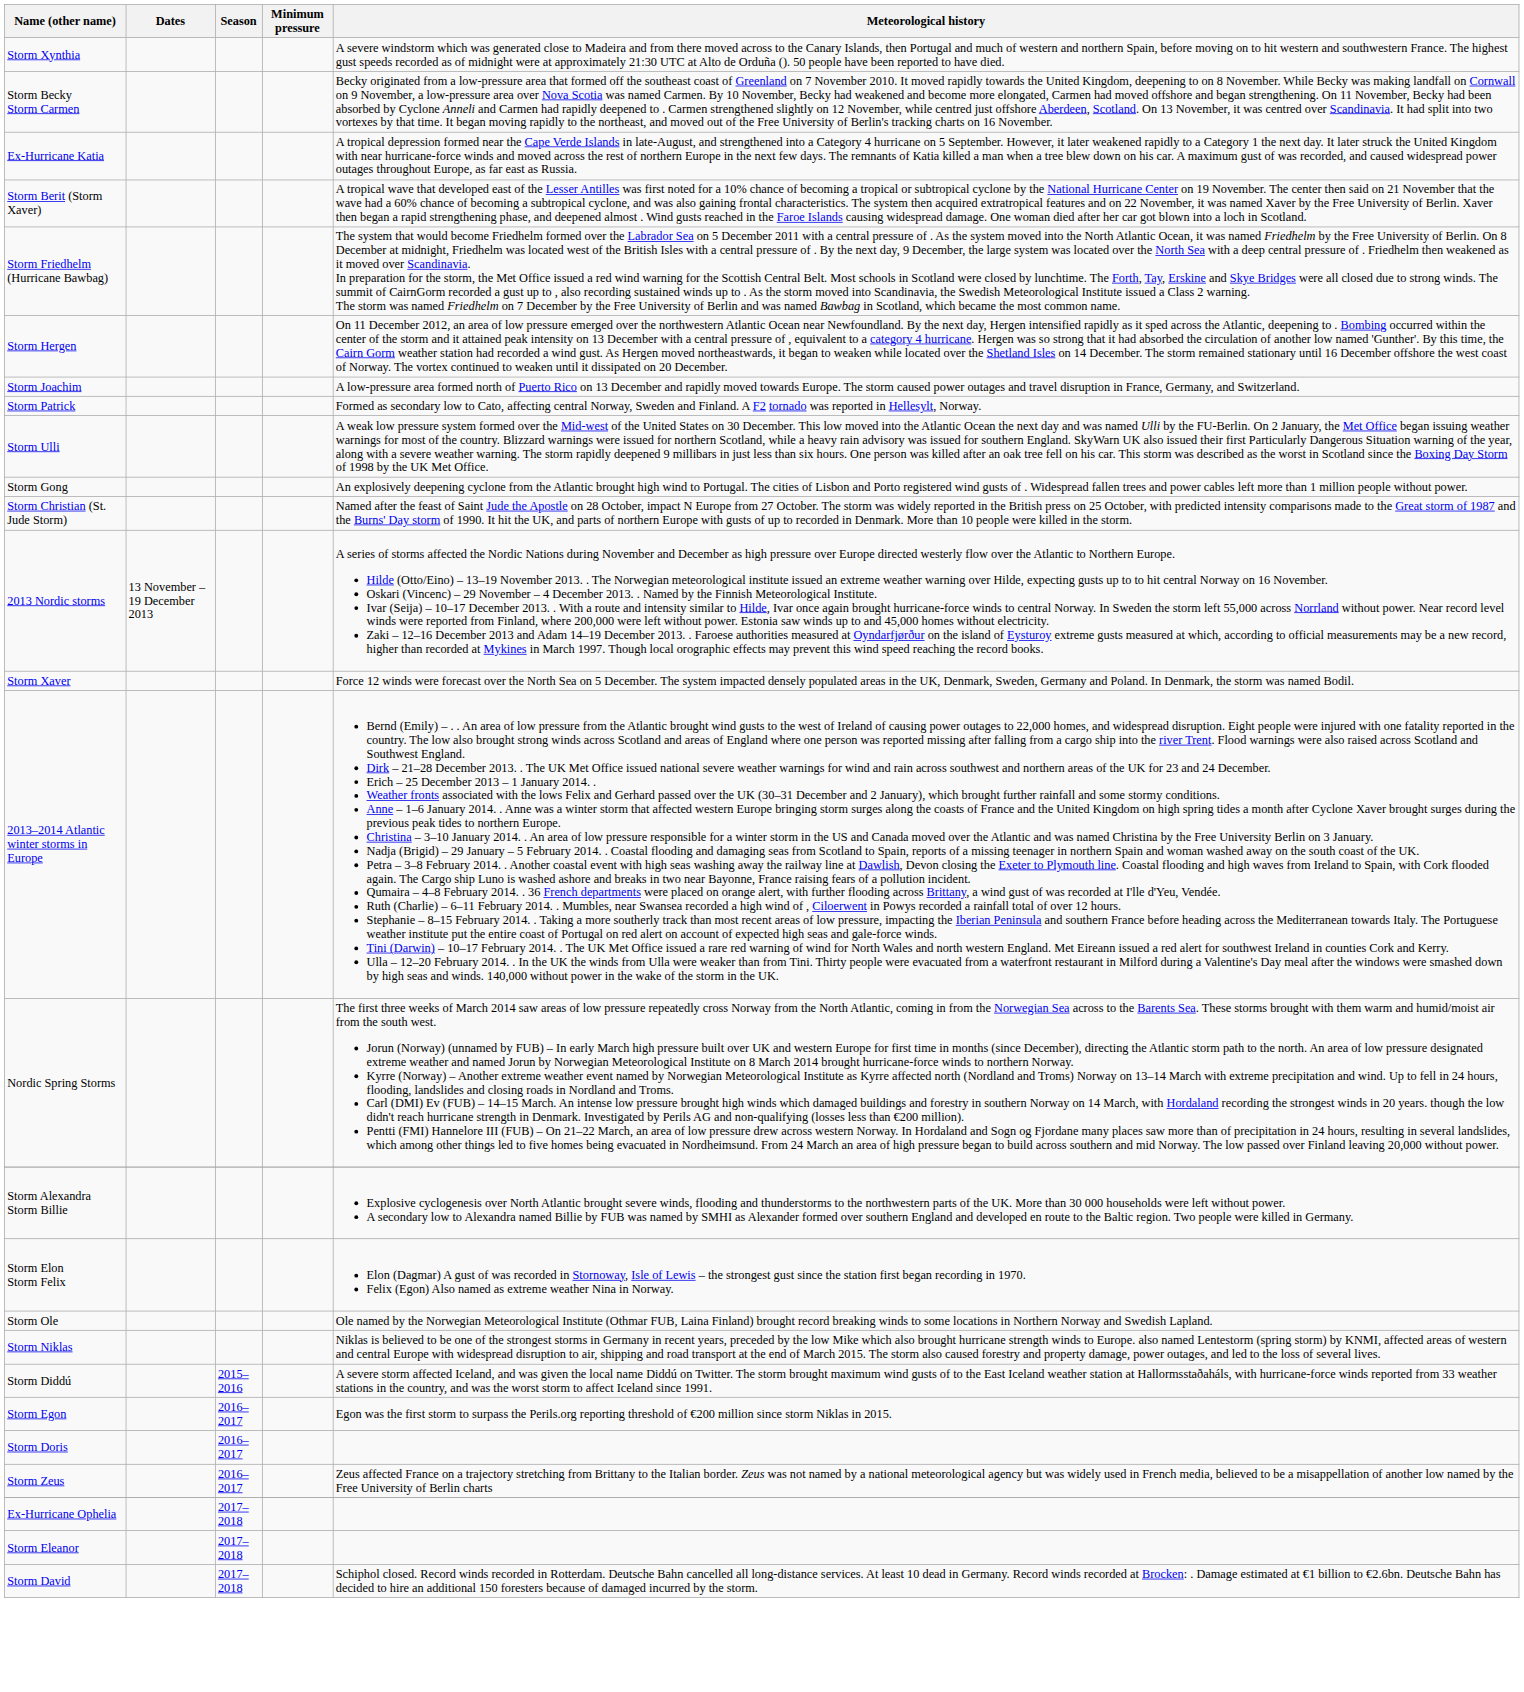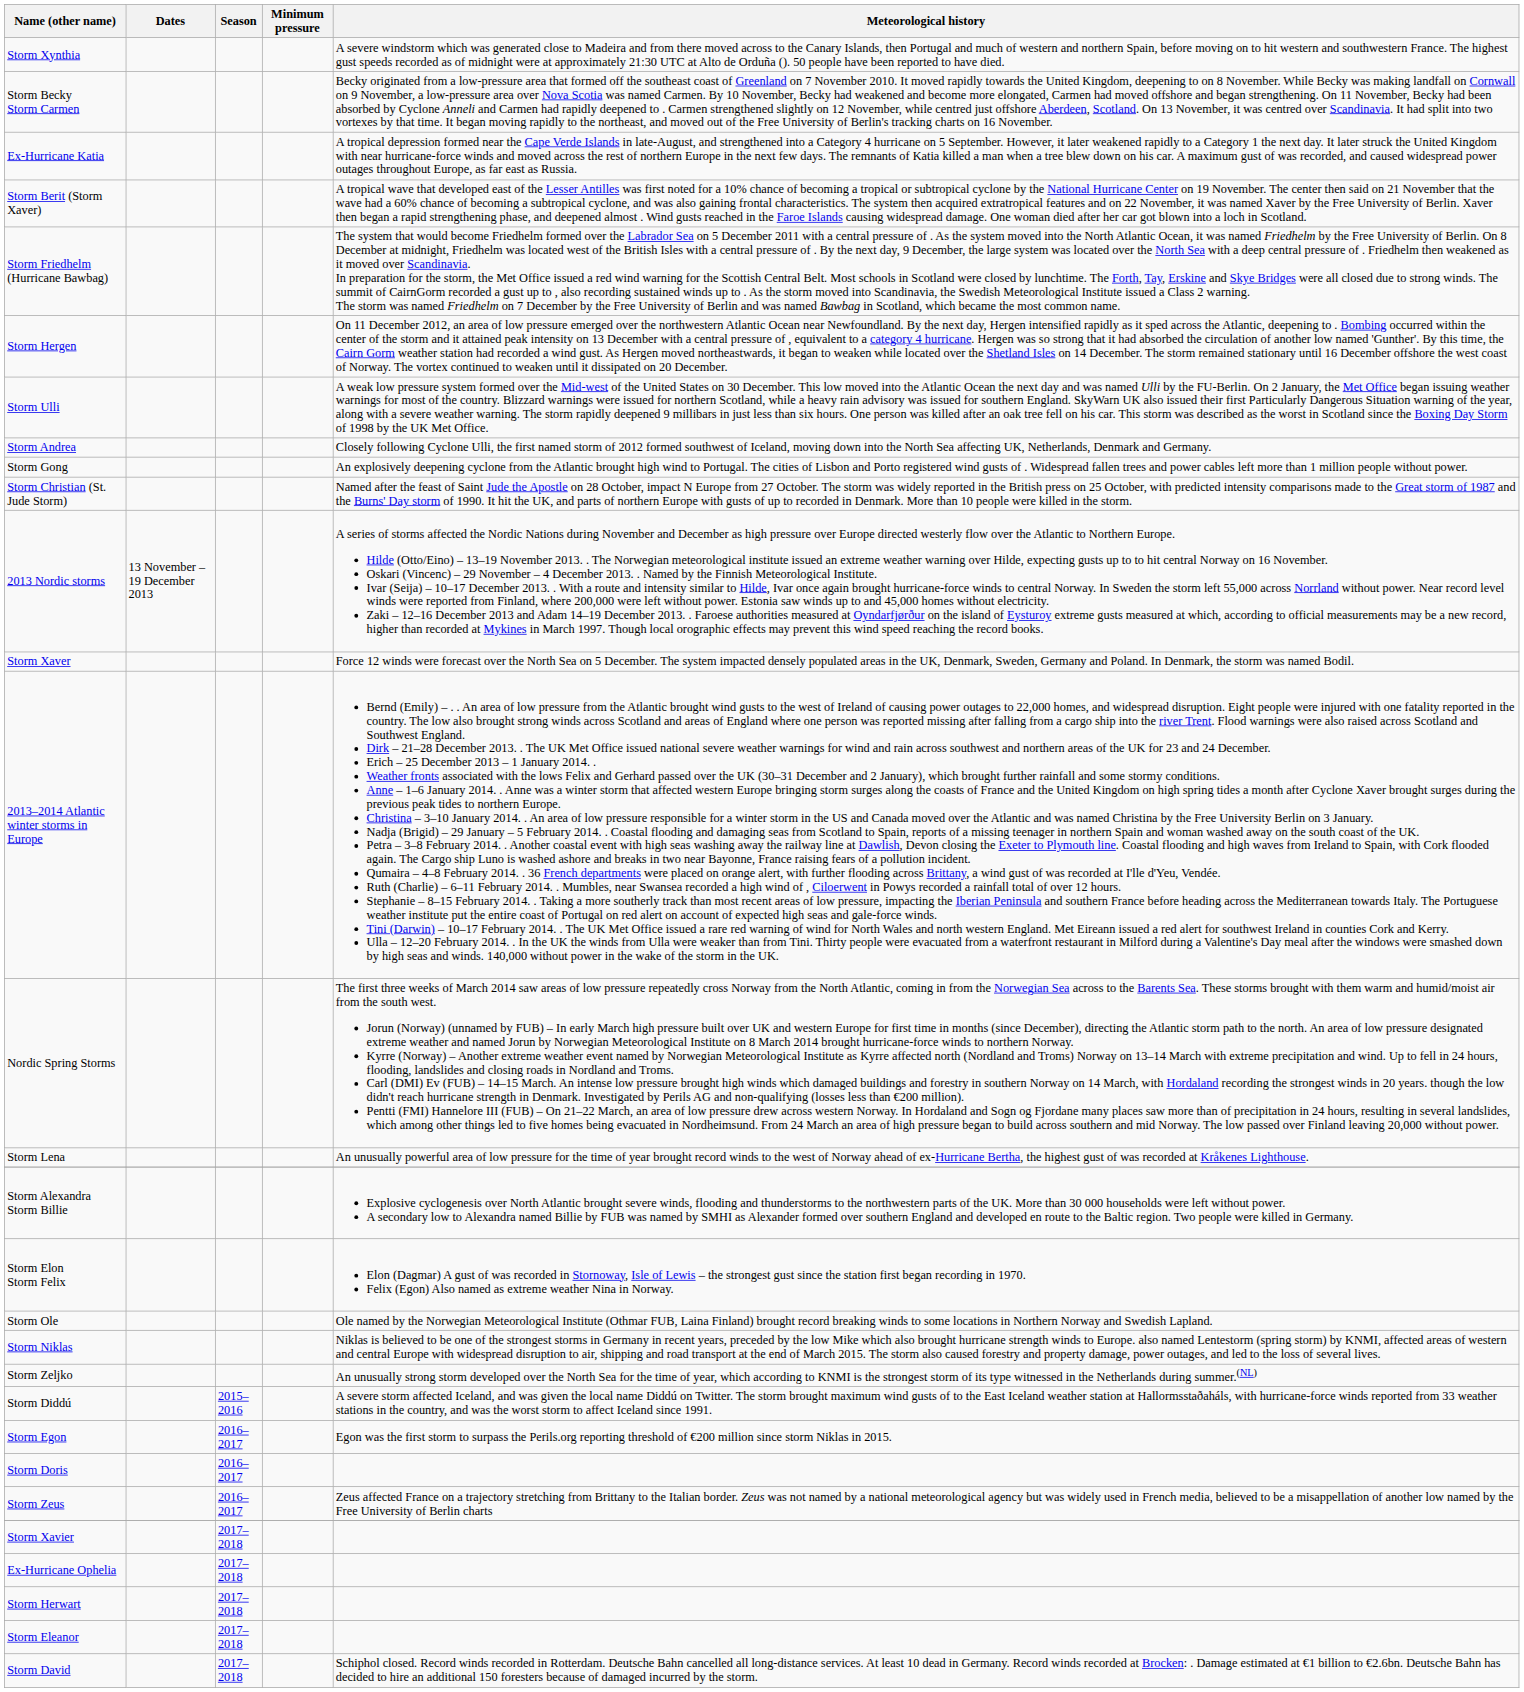 <table class="wikitable sortable">
 <tr>
 <th>Name (other name)</th>
 <th>Dates</th>
 <th>Season</th>
 <th>Minimum pressure</th>
 <th>Meteorological history</th>
 </tr>
 <tr>
 <td><a href='#'>Storm Xynthia</a></td>
 <td></td>
 <td></td>
 <td></td>
 <td>A severe windstorm which was generated close to Madeira and from there moved across to the Canary Islands, then Portugal and much of western and northern Spain, before moving on to hit western and southwestern France. The highest gust speeds recorded as of midnight were at approximately 21:30 UTC at Alto de Orduña (). 50 people have been reported to have died.</td>
 </tr>
 <tr>
 <td>Storm Becky<br><a href='#'>Storm Carmen</a></td>
 <td></td>
 <td></td>
 <td></td>
 <td>Becky originated from a low-pressure area that formed off the southeast coast of <a href='#'>Greenland</a> on 7 November 2010. It moved rapidly towards the United Kingdom, deepening to  on 8 November. While Becky was making landfall on <a href='#'>Cornwall</a> on 9 November, a low-pressure area over <a href='#'>Nova Scotia</a> was named Carmen. By 10 November, Becky had weakened and become more elongated, Carmen had moved offshore and began strengthening. On 11 November, Becky had been absorbed by Cyclone <em>Anneli</em> and Carmen had rapidly deepened to . Carmen strengthened slightly on 12 November, while centred just offshore <a href='#'>Aberdeen</a>, <a href='#'>Scotland</a>. On 13 November, it was centred over <a href='#'>Scandinavia</a>. It had split into two vortexes by that time. It began moving rapidly to the northeast, and moved out of the Free University of Berlin's tracking charts on 16 November.</td>
 </tr>
 <tr>
 <td><a href='#'>Ex-Hurricane Katia</a></td>
 <td></td>
 <td></td>
 <td></td>
 <td>A tropical depression formed near the <a href='#'>Cape Verde Islands</a> in late-August, and strengthened into a Category 4 hurricane on 5 September. However, it later weakened rapidly to a Category 1 the next day. It later struck the United Kingdom with near hurricane-force winds and moved across the rest of northern Europe in the next few days. The remnants of Katia killed a man when a tree blew down on his car. A maximum gust of  was recorded, and caused widespread power outages throughout Europe, as far east as Russia.</td>
 </tr>
 <tr>
 <td><a href='#'>Storm Berit</a> (Storm Xaver)</td>
 <td></td>
 <td></td>
 <td></td>
 <td>A tropical wave that developed east of the <a href='#'>Lesser Antilles</a> was first noted for a 10% chance of becoming a tropical or subtropical cyclone by the <a href='#'>National Hurricane Center</a> on 19 November. The center then said on 21 November that the wave had a 60% chance of becoming a subtropical cyclone, and was also gaining frontal characteristics. The system then acquired extratropical features and on 22 November, it was named Xaver by the Free University of Berlin. Xaver then began a rapid strengthening phase, and deepened almost . Wind gusts reached  in the <a href='#'>Faroe Islands</a> causing widespread damage. One woman died after her car got blown into a loch in Scotland.</td>
 </tr>
 <tr>
 <td><a href='#'>Storm Friedhelm</a> (Hurricane Bawbag)</td>
 <td></td>
 <td></td>
 <td></td>
 <td>The system that would become Friedhelm formed over the <a href='#'>Labrador Sea</a> on 5 December 2011 with a central pressure of . As the system moved into the North Atlantic Ocean, it was named <em>Friedhelm</em> by the Free University of Berlin. On 8 December at midnight, Friedhelm was located west of the British Isles with a central pressure of . By the next day, 9 December, the large system was located over the <a href='#'>North Sea</a> with a deep central pressure of . Friedhelm then weakened as it moved over <a href='#'>Scandinavia</a>.<br>In preparation for the storm, the Met Office issued a red wind warning for the Scottish Central Belt. Most schools in Scotland were closed by lunchtime. The <a href='#'>Forth</a>, <a href='#'>Tay</a>, <a href='#'>Erskine</a> and <a href='#'>Skye Bridges</a> were all closed due to strong winds.  The summit of CairnGorm recorded a gust up to , also recording sustained winds up to . As the storm moved into Scandinavia, the Swedish Meteorological Institute issued a Class 2 warning.<br>The storm was named <em>Friedhelm</em> on 7 December by the Free University of Berlin and was named <em>Bawbag</em> in Scotland, which became the most common name.</td>
 </tr>
 <tr>
 <td><a href='#'>Storm Hergen</a></td>
 <td></td>
 <td></td>
 <td></td>
 <td>On 11 December 2012, an area of low pressure emerged over the northwestern Atlantic Ocean near Newfoundland. By the next day, Hergen intensified rapidly as it sped across the Atlantic, deepening to . <a href='#'>Bombing</a> occurred within the center of the storm and it attained peak intensity on 13 December with a central pressure of , equivalent to a <a href='#'>category 4 hurricane</a>. Hergen was so strong that it had absorbed the circulation of another low named 'Gunther'. By this time, the <a href='#'>Cairn Gorm</a> weather station had recorded a  wind gust. As Hergen moved northeastwards, it began to weaken while located over the <a href='#'>Shetland Isles</a> on 14 December. The storm remained stationary until 16 December offshore the west coast of Norway. The vortex continued to weaken until it dissipated on 20 December.</td>
 </tr>
 <tr>
-<td><a href='#'>Storm Joachim</a></td>
-<td></td>
-<td></td>
-<td></td>
-<td>A low-pressure area formed north of <a href='#'>Puerto Rico</a> on 13 December and rapidly moved towards Europe. The storm caused power outages and travel disruption in France, Germany, and Switzerland.</td>
-</tr>
-<tr>
-<td><a href='#'>Storm Patrick</a></td>
-<td></td>
-<td></td>
-<td></td>
-<td>Formed as secondary low to Cato, affecting central Norway, Sweden and Finland. A <a href='#'>F2</a> <a href='#'>tornado</a> was reported in <a href='#'>Hellesylt</a>, Norway.</td>
-</tr>
-<tr>
 <td><a href='#'>Storm Ulli</a></td>
 <td></td>
 <td></td>
 <td></td>
 <td>A weak low pressure system formed over the <a href='#'>Mid-west</a> of the United States on 30 December. This low moved into the Atlantic Ocean the next day and was named <em>Ulli</em> by the FU-Berlin. On 2 January, the <a href='#'>Met Office</a> began issuing weather warnings for most of the country. Blizzard warnings were issued for northern Scotland, while a heavy rain advisory was issued for southern England. SkyWarn UK also issued their first Particularly Dangerous Situation warning of the year, along with a severe weather warning. The storm rapidly deepened 9 millibars in just less than six hours. One person was killed after an oak tree fell on his car. This storm was described as the worst in Scotland since the <a href='#'>Boxing Day Storm</a> of 1998 by the UK Met Office.</td>
+</tr>
+<tr>
+<td><a href='#'>Storm Andrea</a></td>
+<td></td>
+<td></td>
+<td></td>
+<td>Closely following Cyclone Ulli, the first named storm of 2012 formed southwest of Iceland, moving down into the North Sea affecting UK, Netherlands, Denmark and Germany.</td>
 </tr>
 <tr>
 <td>Storm Gong</td>
 <td></td>
 <td></td>
 <td></td>
 <td>An explosively deepening cyclone from the Atlantic brought high wind to Portugal. The cities of Lisbon and Porto registered wind gusts of . Widespread fallen trees and power cables left more than 1 million people without power.</td>
 </tr>
 <tr>
 <td><a href='#'>Storm Christian</a> (St. Jude Storm)</td>
 <td></td>
 <td></td>
 <td></td>
 <td>Named after the feast of Saint <a href='#'>Jude the Apostle</a> on 28 October, impact N Europe from 27 October. The storm was widely reported in the British press on 25 October, with predicted intensity comparisons made to the <a href='#'>Great storm of 1987</a> and the <a href='#'>Burns' Day storm</a> of 1990. It hit the UK, and parts of northern Europe with gusts of up to  recorded in Denmark. More than 10 people were killed in the storm.</td>
 </tr>
 <tr>
 <td><a href='#'>2013 Nordic storms</a></td>
 <td>13 November – 19 December 2013</td>
 <td></td>
 <td></td>
 <td><br>A series of storms affected the Nordic Nations during November and December as high pressure over Europe directed westerly flow over the Atlantic to Northern Europe.<ul><li><a href='#'>Hilde</a> (Otto/Eino) – 13–19 November 2013. . The Norwegian meteorological institute issued an extreme weather warning over Hilde, expecting gusts up to  to hit central Norway on 16 November.</li><li>Oskari (Vincenc) – 29 November – 4 December 2013. . Named by the Finnish Meteorological Institute.</li><li>Ivar (Seija) – 10–17 December 2013. . With a route and intensity similar to <a href='#'>Hilde</a>, Ivar once again brought hurricane-force winds to central Norway. In Sweden the storm left 55,000 across <a href='#'>Norrland</a> without power. Near record level winds were reported from Finland, where 200,000 were left without power. Estonia saw winds up to  and 45,000 homes without electricity.</li><li>Zaki – 12–16 December 2013 and Adam 14–19 December 2013. . Faroese authorities measured at <a href='#'>Oyndarfjørður</a> on the island of <a href='#'>Eysturoy</a> extreme gusts measured at  which, according to official measurements may be a new record, higher than  recorded at <a href='#'>Mykines</a> in March 1997. Though local orographic effects may prevent this wind speed reaching the record books.</li></ul></td>
 </tr>
 <tr>
 <td><a href='#'>Storm Xaver</a></td>
 <td></td>
 <td></td>
 <td></td>
 <td>Force 12 winds were forecast over the North Sea on 5 December. The system impacted densely populated areas in the UK, Denmark, Sweden, Germany and Poland. In Denmark, the storm was named Bodil.</td>
 </tr>
 <tr>
 <td><a href='#'>2013–2014 Atlantic winter storms in Europe</a></td>
 <td></td>
 <td></td>
 <td></td>
 <td><br><ul><li>Bernd (Emily) – . . An area of low pressure from the Atlantic brought wind gusts to the west of Ireland of  causing power outages to 22,000 homes, and widespread disruption. Eight people were injured with one fatality reported in the country. The low also brought strong winds across Scotland and areas of England where one person was reported missing after falling from a cargo ship into the <a href='#'>river Trent</a>. Flood warnings were also raised across Scotland and Southwest England.</li><li><a href='#'>Dirk</a> – 21–28 December 2013. . The UK Met Office issued national severe weather warnings for wind and rain across southwest and northern areas of the UK for 23 and 24 December.</li><li>Erich – 25 December 2013 – 1 January 2014. .</li><li><a href='#'>Weather fronts</a> associated with the lows Felix and Gerhard passed over the UK (30–31 December and 2 January), which brought further rainfall and some stormy conditions.</li><li><a href='#'>Anne</a> – 1–6 January 2014. . Anne was a winter storm that affected western Europe bringing storm surges along the coasts of France and the United Kingdom on high spring tides a month after Cyclone Xaver brought surges during the previous peak tides to northern Europe.</li><li><a href='#'>Christina</a> – 3–10 January 2014. . An area of low pressure responsible for a winter storm in the US and Canada moved over the Atlantic and was named Christina by the Free University Berlin on 3 January.</li><li>Nadja (Brigid) – 29 January – 5 February 2014. . Coastal flooding and damaging seas from Scotland to Spain, reports of a missing teenager in northern Spain and woman washed away on the south coast of the UK.</li><li>Petra – 3–8 February 2014. . Another coastal event with high seas washing away the railway line at <a href='#'>Dawlish</a>, Devon closing the <a href='#'>Exeter to Plymouth line</a>. Coastal flooding and high waves from Ireland to Spain, with Cork flooded again. The Cargo ship Luno is washed ashore and breaks in two near Bayonne, France raising fears of a pollution incident.</li><li>Qumaira – 4–8 February 2014. . 36 <a href='#'>French departments</a> were placed on orange alert, with further flooding across <a href='#'>Brittany</a>, a wind gust of  was recorded at I'lle d'Yeu, Vendée.</li><li>Ruth (Charlie) – 6–11 February 2014. . Mumbles, near Swansea recorded a high wind of , <a href='#'>Ciloerwent</a> in Powys recorded a rainfall total of  over 12 hours.</li><li>Stephanie – 8–15 February 2014. . Taking a more southerly track than most recent areas of low pressure, impacting the <a href='#'>Iberian Peninsula</a> and southern France before heading across the Mediterranean towards Italy. The Portuguese weather institute put the entire coast of Portugal on red alert on account of expected high seas and gale-force winds.</li><li><a href='#'>Tini (Darwin)</a> – 10–17 February 2014. . The UK Met Office issued a rare red warning of wind for North Wales and north western England. Met Eireann issued a red alert for southwest Ireland in counties Cork and Kerry.</li><li>Ulla – 12–20 February 2014. . In the UK the winds from Ulla were weaker than from Tini. Thirty people were evacuated from a waterfront restaurant in Milford during a Valentine's Day meal after the windows were smashed down by high seas and winds. 140,000 without power in the wake of the storm in the UK.</li></ul></td>
 </tr>
 <tr>
 <td>Nordic Spring Storms</td>
 <td></td>
 <td></td>
 <td></td>
 <td>The first three weeks of March 2014 saw areas of low pressure repeatedly cross Norway from the North Atlantic, coming in from the <a href='#'>Norwegian Sea</a> across to the <a href='#'>Barents Sea</a>. These storms brought with them warm and humid/moist air from the south west.<br><ul><li>Jorun (Norway) (unnamed by FUB) – In early March high pressure built over UK and western Europe for first time in months (since December), directing the Atlantic storm path to the north. An area of low pressure designated extreme weather and named Jorun by Norwegian Meteorological Institute on 8 March 2014 brought hurricane-force winds to northern Norway.</li><li>Kyrre (Norway) – Another extreme weather event named by Norwegian Meteorological Institute as Kyrre affected north (Nordland and Troms) Norway on 13–14 March with extreme precipitation and wind. Up to  fell in 24 hours, flooding, landslides and closing roads in Nordland and Troms.</li><li>Carl (DMI) Ev (FUB) – 14–15 March. An intense low pressure brought high winds which damaged buildings and forestry in southern Norway on 14 March, with <a href='#'>Hordaland</a> recording the strongest winds in 20 years. though the low didn't reach hurricane strength in Denmark. Investigated by Perils AG and non-qualifying (losses less than €200 million).</li><li>Pentti (FMI) Hannelore III (FUB) – On 21–22 March, an area of low pressure drew across western Norway. In Hordaland and Sogn og Fjordane many places saw more than  of precipitation in 24 hours, resulting in several landslides, which among other things led to five homes being evacuated in Nordheimsund. From 24 March an area of high pressure began to build across southern and mid Norway. The low passed over Finland leaving 20,000 without power.</li></ul></td>
 </tr>
 <tr>
+<td>Storm Lena</td>
+<td></td>
+<td></td>
+<td></td>
+<td>An unusually powerful area of low pressure for the time of year brought record winds to the west of Norway ahead of ex-<a href='#'>Hurricane Bertha</a>, the highest gust of  was recorded at <a href='#'>Kråkenes Lighthouse</a>.</td>
+</tr>
+<tr>
 </tr>
 <tr>
 <td>Storm Alexandra<br>Storm Billie</td>
 <td></td>
 <td></td>
 <td><br></td>
 <td><br><ul><li>Explosive cyclogenesis over North Atlantic brought severe winds, flooding and thunderstorms to the northwestern parts of the UK. More than 30 000 households were left without power.</li><li>A secondary low to Alexandra named Billie by FUB was named by SMHI as Alexander formed over southern England and developed en route to the Baltic region. Two people were killed in Germany.</li></ul></td>
 </tr>
 <tr>
 <td>Storm Elon<br>Storm Felix</td>
 <td></td>
 <td></td>
 <td></td>
 <td><br><ul><li>Elon (Dagmar) A gust of  was recorded in <a href='#'>Stornoway</a>, <a href='#'>Isle of Lewis</a> – the strongest gust since the station first began recording in 1970.</li><li>Felix (Egon) Also named as extreme weather Nina in Norway.</li></ul></td>
 </tr>
 <tr>
 <td>Storm Ole</td>
 <td></td>
 <td></td>
 <td></td>
 <td>Ole named by the Norwegian Meteorological Institute (Othmar FUB, Laina Finland) brought record breaking winds to some locations in Northern Norway and Swedish Lapland.</td>
 </tr>
 <tr>
 <td><a href='#'>Storm Niklas</a></td>
 <td></td>
 <td></td>
 <td></td>
 <td>Niklas is believed to be one of the strongest storms in Germany in recent years, preceded by the low Mike which also brought hurricane strength winds to Europe. also named Lentestorm (spring storm) by KNMI, affected areas of western and central Europe with widespread disruption to air, shipping and road transport at the end of March 2015. The storm also caused forestry and property damage, power outages, and led to the loss of several lives.</td>
+</tr>
+<tr>
+<td>Storm Zeljko</td>
+<td></td>
+<td></td>
+<td></td>
+<td>An unusually strong storm developed over the North Sea for the time of year, which according to KNMI is the strongest storm of its type witnessed in the Netherlands during summer.<sup>(<a href='#'>NL</a>)</sup></td>
 </tr>
 <tr>
 <td>Storm Diddú</td>
 <td></td>
 <td><a href='#'>2015–2016</a></td>
 <td></td>
 <td> A severe storm affected Iceland, and was given the local name Diddú on Twitter. The storm brought maximum wind gusts of  to the East Iceland weather station at Hallormsstaðaháls, with hurricane-force winds reported from 33 weather stations in the country, and was the worst storm to affect Iceland since 1991.</td>
 </tr>
 <tr>
 <td><a href='#'>Storm Egon</a></td>
 <td></td>
 <td><a href='#'>2016–2017</a></td>
 <td></td>
 <td>Egon was the first storm to surpass the Perils.org reporting threshold of €200 million since storm Niklas in 2015.</td>
 </tr>
 <tr>
 <td><a href='#'>Storm Doris</a></td>
 <td></td>
 <td><a href='#'>2016–2017</a></td>
 <td></td>
 <td></td>
 </tr>
 <tr>
 <td><a href='#'>Storm Zeus</a></td>
 <td></td>
 <td><a href='#'>2016–2017</a></td>
 <td></td>
 <td>Zeus affected France on a trajectory stretching from Brittany to the Italian border. <em>Zeus</em> was not named by a national meteorological agency but was widely used in French media, believed to be a misappellation of another low named by the Free University of Berlin charts</td>
 </tr>
 <tr>
 </tr>
 <tr>
+<td><a href='#'>Storm Xavier</a></td>
+<td></td>
+<td><a href='#'>2017–2018</a></td>
+<td></td>
+<td></td>
+</tr>
+<tr>
 <td><a href='#'>Ex-Hurricane Ophelia</a></td>
+<td></td>
+<td><a href='#'>2017–2018</a></td>
+<td></td>
+<td></td>
+</tr>
+<tr>
+<td><a href='#'>Storm Herwart</a></td>
 <td></td>
 <td><a href='#'>2017–2018</a></td>
 <td></td>
 <td></td>
 </tr>
 <tr>
 <td><a href='#'>Storm Eleanor</a></td>
 <td></td>
 <td><a href='#'>2017–2018</a></td>
 <td></td>
 <td></td>
 </tr>
 <tr>
 <td><a href='#'>Storm David</a></td>
 <td></td>
 <td><a href='#'>2017–2018</a></td>
 <td></td>
 <td>Schiphol closed. Record winds recorded in Rotterdam. Deutsche Bahn cancelled all long-distance services. At least 10 dead in Germany. Record winds recorded at <a href='#'>Brocken</a>: . Damage estimated at €1 billion to €2.6bn. Deutsche Bahn has decided to hire an additional 150 foresters because of damaged incurred by the storm.</td>
 </tr>
 </table>
